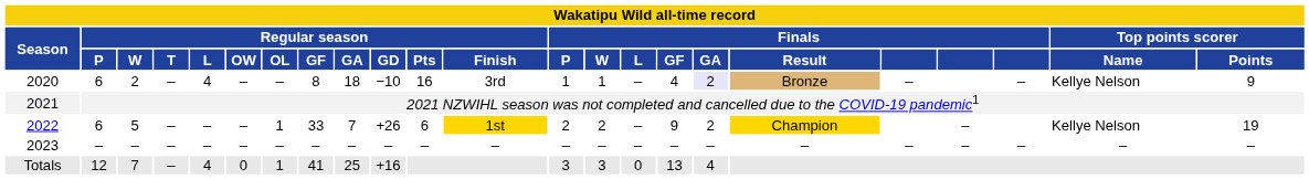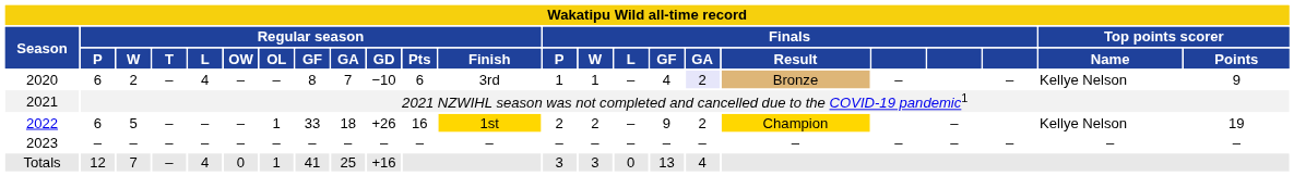 <table class="toccolours" style="width:90em;text-align: center; font-size:90%">
 <tr>
 <th colspan="24" style="background:#f6d00d;color:black;border:#f6d00d 1px solid">Wakatipu Wild all-time record</th>
 </tr>
 <tr>
 <th rowspan="2" style="background:#1f419b;color:white;border:#1f419b 1px solid; width: 70px">Season</th>
 <th colspan="11" style="background:#1f419b;color:white;border:#1f419b 1px solid">Regular season</th>
 <th colspan="9" style="background:#1f419b;color:white;border:#1f419b 1px solid">Finals</th>
 <th colspan="2" style="background:#1f419b;color:white;border:#1f419b 1px solid">Top points scorer</th>
 </tr>
 <tr>
 <th style="background:#1f419b;color:white;border:#1f419b 1px solid; width: 30px">P</th>
 <th style="background:#1f419b;color:white;border:#1f419b 1px solid; width: 30px">W</th>
 <th style="background:#1f419b;color:white;border:#1f419b 1px solid; width: 30px">T</th>
 <th style="background:#1f419b;color:white;border:#1f419b 1px solid; width: 30px">L</th>
 <th style="background:#1f419b;color:white;border:#1f419b 1px solid; width: 30px">OW</th>
 <th style="background:#1f419b;color:white;border:#1f419b 1px solid; width: 30px">OL</th>
 <th style="background:#1f419b;color:white;border:#1f419b 1px solid; width: 30px">GF</th>
 <th style="background:#1f419b;color:white;border:#1f419b 1px solid; width: 30px">GA</th>
 <th style="background:#1f419b;color:white;border:#1f419b 1px solid; width: 30px">GD</th>
 <th style="background:#1f419b;color:white;border:#1f419b 1px solid; width: 30px">Pts</th>
 <th style="background:#1f419b;color:white;border:#1f419b 1px solid">Finish</th>
 <th style="background:#1f419b;color:white;border:#1f419b 1px solid; width: 30px">P</th>
 <th style="background:#1f419b;color:white;border:#1f419b 1px solid; width: 30px">W</th>
 <th style="background:#1f419b;color:white;border:#1f419b 1px solid; width: 30px">L</th>
 <th style="background:#1f419b;color:white;border:#1f419b 1px solid; width: 30px">GF</th>
 <th style="background:#1f419b;color:white;border:#1f419b 1px solid; width: 30px">GA</th>
 <th style="background:#1f419b;color:white;border:#1f419b 1px solid">Result</th>
 <th style="background:#1f419b;color:white;border:#1f419b 1px solid; width: 50px"></th>
 <th style="background:#1f419b;color:white;border:#1f419b 1px solid; width: 50px"></th>
 <th style="background:#1f419b;color:white;border:#1f419b 1px solid; width: 50px"></th>
 <th style="background:#1f419b;color:white;border:#1f419b 1px solid; width: 140px">Name</th>
 <th style="background:#1f419b;color:white;border:#1f419b 1px solid">Points</th>
 </tr>
 <tr>
 <td>2020</td>
 <td>6</td>
 <td>2</td>
 <td>–</td>
 <td>4</td>
 <td>–</td>
 <td>–</td>
 <td>8</td>
-<td>18</td>
+<td>7</td>
 <td>−10</td>
-<td>16</td>
+<td>6</td>
 <td>3rd</td>
 <td>1</td>
 <td>1</td>
 <td>–</td>
 <td>4</td>
 <td style="background: lavender;">2</td>
 <td bgcolor="#deb678">Bronze</td>
 <td>–</td>
 <td></td>
 <td>–</td>
 <td align="left"> Kellye Nelson</td>
 <td>9</td>
 </tr>
 <tr>
 <td bgcolor="#f2f2f2">2021</td>
 <td colspan=22 bgcolor="#f2f2f2"><em>2021 NZWIHL season was not completed and cancelled due to the <a href='#'>COVID-19 pandemic</a></em><sup>1</sup></td>
 </tr>
 <tr>
 <td><a href='#'>2022</a></td>
 <td>6</td>
 <td>5</td>
 <td>–</td>
 <td>–</td>
 <td>–</td>
 <td>1</td>
 <td>33</td>
-<td>7</td>
+<td>18</td>
 <td>+26</td>
-<td>6</td>
+<td>16</td>
 <td bgcolor="gold">1st</td>
 <td>2</td>
 <td>2</td>
 <td>–</td>
 <td>9</td>
 <td>2</td>
 <td bgcolor="gold">Champion</td>
 <td></td>
 <td>–</td>
 <td></td>
 <td align="left"> Kellye Nelson</td>
 <td>19</td>
 </tr>
 <tr>
 <td>2023</td>
 <td>–</td>
 <td>–</td>
 <td>–</td>
 <td>–</td>
 <td>–</td>
 <td>–</td>
 <td>–</td>
 <td>–</td>
 <td>–</td>
 <td>–</td>
 <td>–</td>
 <td>–</td>
 <td>–</td>
 <td>–</td>
 <td>–</td>
 <td>–</td>
 <td>–</td>
 <td>–</td>
 <td>–</td>
 <td>–</td>
 <td>–</td>
 <td>–</td>
 </tr>
 <tr>
 <td bgcolor="#e8e8e8">Totals</td>
 <td bgcolor="#e8e8e8">12</td>
 <td bgcolor="#e8e8e8">7</td>
 <td bgcolor="#e8e8e8">–</td>
 <td bgcolor="#e8e8e8">4</td>
 <td bgcolor="#e8e8e8">0</td>
 <td bgcolor="#e8e8e8">1</td>
 <td bgcolor="#e8e8e8">41</td>
 <td bgcolor="#e8e8e8">25</td>
 <td bgcolor="#e8e8e8">+16</td>
 <td colspan=2 bgcolor="#e8e8e8"></td>
 <td bgcolor="#e8e8e8">3</td>
 <td bgcolor="#e8e8e8">3</td>
 <td bgcolor="#e8e8e8">0</td>
 <td bgcolor="#e8e8e8">13</td>
 <td bgcolor="#e8e8e8">4</td>
 <td colspan=6 bgcolor="#e8e8e8"></td>
 </tr>
 <tr>
 </tr>
 </table>
